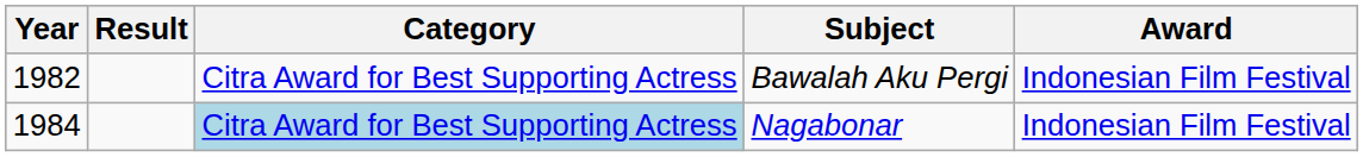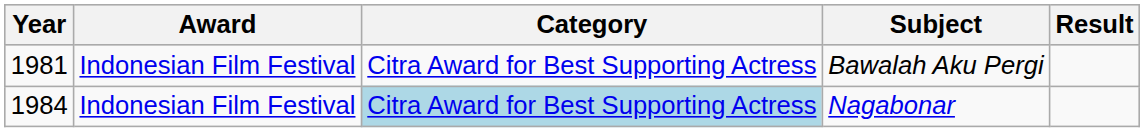 <table class="wikitable">
 <tr>
 <th>Year</th>
-<th>Result</th>
+<th>Award</th>
 <th>Category</th>
 <th>Subject</th>
-<th>Award</th>
+<th>Result</th>
 </tr>
 <tr>
-<td>1982</td>
-<td></td>
+<td>1981</td>
+<td><a href='#'>Indonesian Film Festival</a></td>
 <td><a href='#'>Citra Award for Best Supporting Actress</a></td>
 <td><em>Bawalah Aku Pergi</em></td>
-<td><a href='#'>Indonesian Film Festival</a></td>
+<td></td>
 </tr>
 <tr>
 <td>1984</td>
-<td></td>
+<td><a href='#'>Indonesian Film Festival</a></td>
 <td style="background: lightblue;"><a href='#'>Citra Award for Best Supporting Actress</a></td>
 <td><em><a href='#'>Nagabonar</a></em></td>
-<td><a href='#'>Indonesian Film Festival</a></td>
+<td></td>
 </tr>
 </table>
